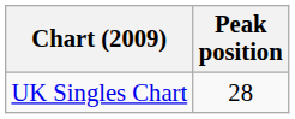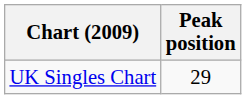 <table class="wikitable sortable">
 <tr>
 <th align="left">Chart (2009)</th>
 <th align="left">Peak<br>position</th>
 </tr>
 <tr>
 <td align="left"><a href='#'>UK Singles Chart</a></td>
-<td style="text-align:center;">28</td>
+<td style="text-align:center;">29</td>
 </tr>
 </table>
